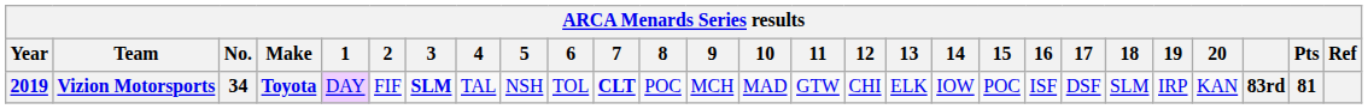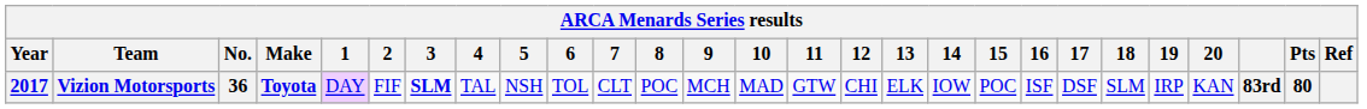 <table class="wikitable" style="text-align:center; font-size:75%">
 <tr>
 <th colspan=48><a href='#'>ARCA Menards Series</a> results</th>
 </tr>
 <tr>
 <th>Year</th>
 <th>Team</th>
 <th>No.</th>
 <th>Make</th>
 <th>1</th>
 <th>2</th>
 <th>3</th>
 <th>4</th>
 <th>5</th>
 <th>6</th>
 <th>7</th>
 <th>8</th>
 <th>9</th>
 <th>10</th>
 <th>11</th>
 <th>12</th>
 <th>13</th>
 <th>14</th>
 <th>15</th>
 <th>16</th>
 <th>17</th>
 <th>18</th>
 <th>19</th>
 <th>20</th>
 <th></th>
 <th>Pts</th>
 <th>Ref</th>
 </tr>
 <tr>
-<th><a href='#'>2019</a></th>
+<th><a href='#'>2017</a></th>
 <th><a href='#'>Vizion Motorsports</a></th>
-<th>34</th>
+<th>36</th>
 <th><a href='#'>Toyota</a></th>
 <td style="background:#EFCFFF;"><a href='#'>DAY</a><br></td>
 <td><a href='#'>FIF</a></td>
 <td><strong><a href='#'>SLM</a></strong></td>
 <td><a href='#'>TAL</a></td>
 <td><a href='#'>NSH</a></td>
 <td><a href='#'>TOL</a></td>
-<td><strong><a href='#'>CLT</a></strong></td>
+<td><a href='#'>CLT</a></td>
 <td><a href='#'>POC</a></td>
 <td><a href='#'>MCH</a></td>
 <td><a href='#'>MAD</a></td>
 <td><a href='#'>GTW</a></td>
 <td><a href='#'>CHI</a></td>
 <td><a href='#'>ELK</a></td>
 <td><a href='#'>IOW</a></td>
 <td><a href='#'>POC</a></td>
 <td><a href='#'>ISF</a></td>
 <td><a href='#'>DSF</a></td>
 <td><a href='#'>SLM</a></td>
 <td><a href='#'>IRP</a></td>
 <td><a href='#'>KAN</a></td>
 <th>83rd</th>
-<th>81</th>
+<th>80</th>
 <th></th>
 </tr>
 </table>
